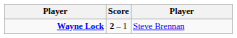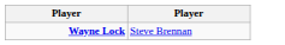 <table class="wikitable" style="font-size:90%">
 <tr>
 <th width=160px>Player</th>
-<th>Score</th>
 <th width=160px>Player</th>
 </tr>
 <tr>
 <td align=right><strong><a href='#'>Wayne Lock</a></strong> </td>
-<td align="center"><strong>2</strong> – 1</td>
 <td> <a href='#'>Steve Brennan</a></td>
 </tr>
 </table>
